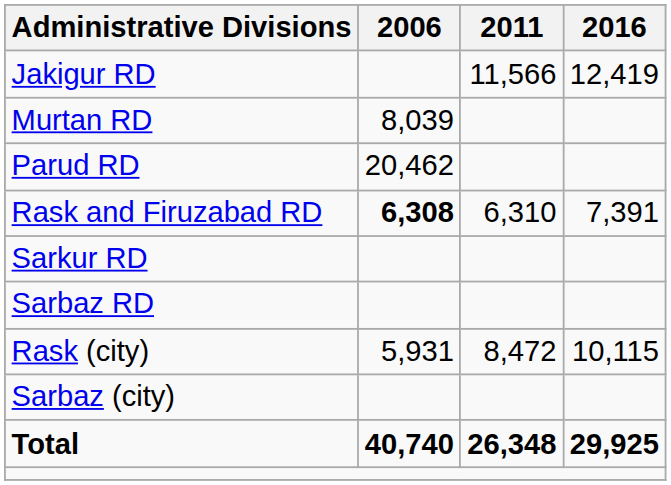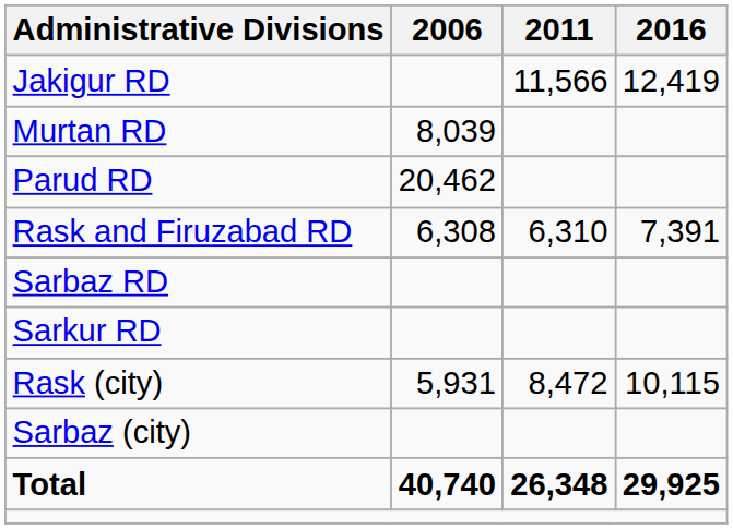 <table class="wikitable">
 <tr>
 <th>Administrative Divisions</th>
 <th>2006</th>
 <th>2011</th>
 <th>2016</th>
 </tr>
 <tr>
 <td><a href='#'>Jakigur RD</a></td>
 <td style="text-align: right;"></td>
 <td style="text-align: right;">11,566</td>
 <td style="text-align: right;">12,419</td>
 </tr>
 <tr>
 <td><a href='#'>Murtan RD</a></td>
 <td style="text-align: right;">8,039</td>
 <td style="text-align: right;"></td>
 <td style="text-align: right;"></td>
 </tr>
 <tr>
 <td><a href='#'>Parud RD</a></td>
 <td style="text-align: right;">20,462</td>
 <td style="text-align: right;"></td>
 <td style="text-align: right;"></td>
 </tr>
 <tr>
 <td><a href='#'>Rask and Firuzabad RD</a></td>
-<td style="text-align: right;"><strong>6,308</strong></td>
+<td style="text-align: right;">6,308</td>
 <td style="text-align: right;">6,310</td>
 <td style="text-align: right;">7,391</td>
 </tr>
 <tr>
-<td><a href='#'>Sarkur RD</a></td>
+<td><a href='#'>Sarbaz RD</a></td>
 <td style="text-align: right;"></td>
 <td style="text-align: right;"></td>
 <td style="text-align: right;"></td>
 </tr>
 <tr>
-<td><a href='#'>Sarbaz RD</a></td>
+<td><a href='#'>Sarkur RD</a></td>
 <td style="text-align: right;"></td>
 <td style="text-align: right;"></td>
 <td style="text-align: right;"></td>
 </tr>
 <tr>
 <td><a href='#'>Rask</a> (city)</td>
 <td style="text-align: right;">5,931</td>
 <td style="text-align: right;">8,472</td>
 <td style="text-align: right;">10,115</td>
 </tr>
 <tr>
 <td><a href='#'>Sarbaz</a> (city)</td>
 <td style="text-align: right;"></td>
 <td style="text-align: right;"></td>
 <td style="text-align: right;"></td>
 </tr>
 <tr>
 <td><strong>Total</strong></td>
 <td style="text-align: right;"><strong>40,740</strong></td>
 <td style="text-align: right;"><strong>26,348</strong></td>
 <td style="text-align: right;"><strong>29,925</strong></td>
 </tr>
 <tr>
 <td colspan=4></td>
 </tr>
 </table>
